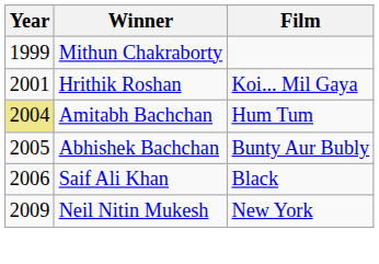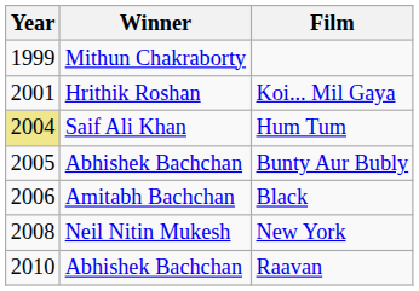 <table class="wikitable">
 <tr>
 <th>Year</th>
 <th>Winner</th>
 <th>Film</th>
 </tr>
 <tr>
 <td>1999</td>
 <td><a href='#'>Mithun Chakraborty</a></td>
 <td></td>
 </tr>
 <tr>
 <td>2001</td>
 <td><a href='#'>Hrithik Roshan</a></td>
 <td><a href='#'>Koi... Mil Gaya</a></td>
 </tr>
 <tr>
 <td style="background: khaki;">2004</td>
-<td><a href='#'>Amitabh Bachchan</a></td>
+<td><a href='#'>Saif Ali Khan</a></td>
 <td><a href='#'>Hum Tum</a></td>
 </tr>
 <tr>
 <td>2005</td>
 <td><a href='#'>Abhishek Bachchan</a></td>
 <td><a href='#'>Bunty Aur Bubly</a></td>
 </tr>
 <tr>
 <td>2006</td>
-<td><a href='#'>Saif Ali Khan</a></td>
+<td><a href='#'>Amitabh Bachchan</a></td>
 <td><a href='#'>Black</a></td>
 </tr>
 <tr>
-<td>2009</td>
+<td>2008</td>
 <td><a href='#'>Neil Nitin Mukesh</a></td>
 <td><a href='#'>New York</a></td>
 </tr>
+<tr>
+<td>2010</td>
+<td><a href='#'>Abhishek Bachchan</a></td>
+<td><a href='#'>Raavan</a></td>
+</tr>
 </table>
